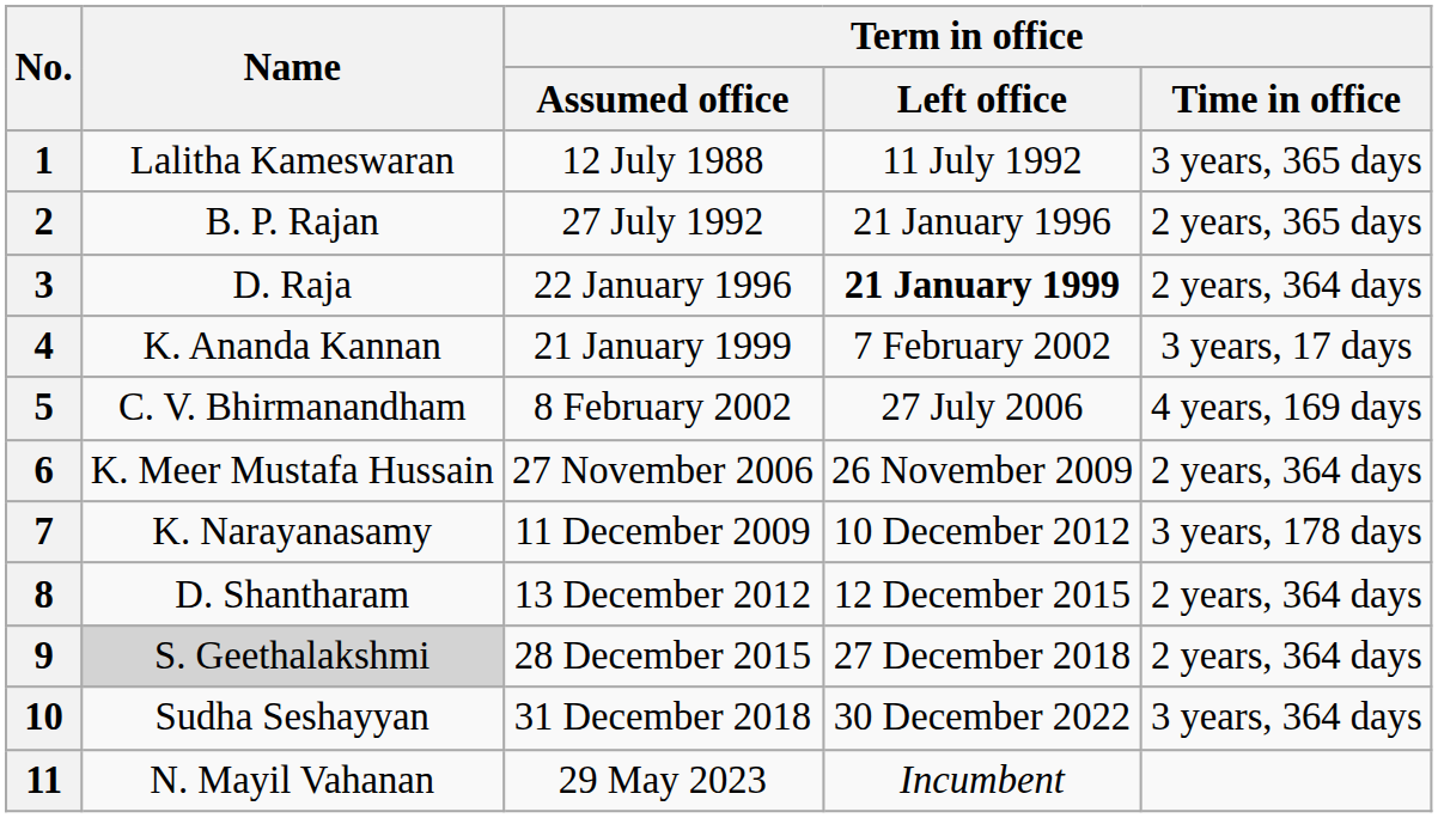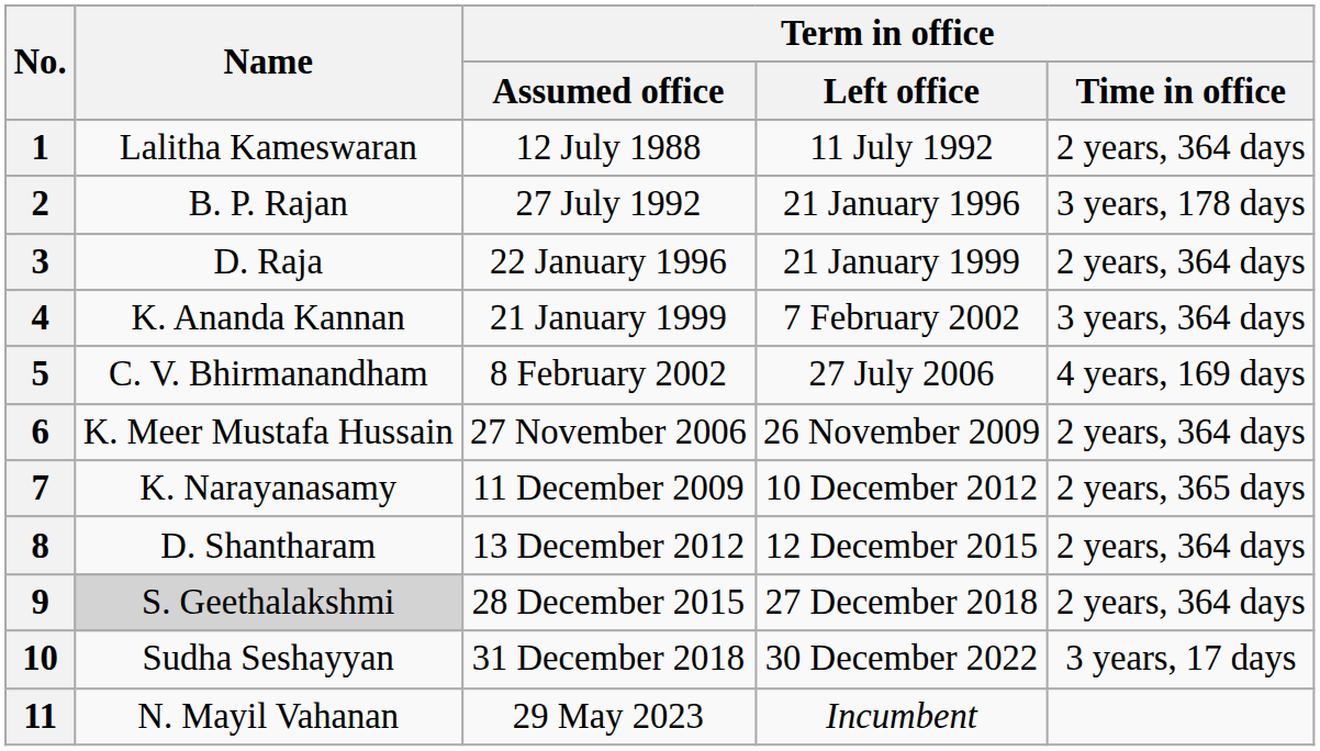 <table class="wikitable" style="text-align:center;">
 <tr>
 <th rowspan=2>No.</th>
 <th rowspan=2>Name</th>
 <th colspan=3>Term in office</th>
 </tr>
 <tr>
 <th>Assumed office</th>
 <th>Left office</th>
 <th>Time in office</th>
 </tr>
 <tr>
 <th>1</th>
 <td>Lalitha Kameswaran</td>
 <td>12 July 1988</td>
 <td>11 July 1992</td>
-<td>3 years, 365 days</td>
+<td>2 years, 364 days</td>
 </tr>
 <tr>
 <th>2</th>
 <td>B. P. Rajan</td>
 <td>27 July 1992</td>
 <td>21 January 1996</td>
-<td>2 years, 365 days</td>
+<td>3 years, 178 days</td>
 </tr>
 <tr>
 <th>3</th>
 <td>D. Raja</td>
 <td>22 January 1996</td>
-<td><strong>21 January 1999</strong></td>
+<td>21 January 1999</td>
 <td>2 years, 364 days</td>
 </tr>
 <tr>
 <th>4</th>
 <td>K. Ananda Kannan</td>
 <td>21 January 1999</td>
 <td>7 February 2002</td>
-<td>3 years, 17 days</td>
+<td>3 years, 364 days</td>
 </tr>
 <tr>
 <th>5</th>
 <td>C. V. Bhirmanandham</td>
 <td>8 February 2002</td>
 <td>27 July 2006</td>
 <td>4 years, 169 days</td>
 </tr>
 <tr>
 <th>6</th>
 <td>K. Meer Mustafa Hussain</td>
 <td>27 November 2006</td>
 <td>26 November 2009</td>
 <td>2 years, 364 days</td>
 </tr>
 <tr>
 <th>7</th>
 <td>K. Narayanasamy</td>
 <td>11 December 2009</td>
 <td>10 December 2012</td>
-<td>3 years, 178 days</td>
+<td>2 years, 365 days</td>
 </tr>
 <tr>
 <th>8</th>
 <td>D. Shantharam</td>
 <td>13 December 2012</td>
 <td>12 December 2015</td>
 <td>2 years, 364 days</td>
 </tr>
 <tr>
 <th>9</th>
 <td style="background: lightgrey;">S. Geethalakshmi</td>
 <td>28 December 2015</td>
 <td>27 December 2018</td>
 <td>2 years, 364 days</td>
 </tr>
 <tr>
 <th>10</th>
 <td>Sudha Seshayyan</td>
 <td>31 December 2018</td>
 <td>30 December 2022</td>
-<td>3 years, 364 days</td>
+<td>3 years, 17 days</td>
 </tr>
 <tr>
 <th>11</th>
 <td>N. Mayil Vahanan</td>
 <td>29 May 2023</td>
 <td><em>Incumbent</em></td>
 <td></td>
 </tr>
 </table>
